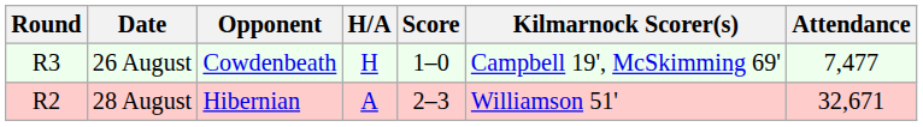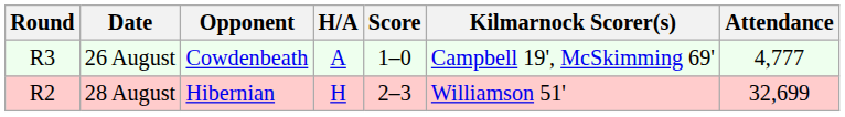 <table class="wikitable" style="text-align:center">
 <tr>
 <th>Round</th>
 <th>Date</th>
 <th>Opponent</th>
 <th>H/A</th>
 <th>Score</th>
 <th>Kilmarnock Scorer(s)</th>
 <th>Attendance</th>
 </tr>
 <tr bgcolor=#EEFFEE>
 <td>R3</td>
 <td align=left>26 August</td>
 <td align=left><a href='#'>Cowdenbeath</a></td>
-<td><a href='#'>H</a></td>
+<td><a href='#'>A</a></td>
 <td>1–0</td>
 <td align=left><a href='#'>Campbell</a> 19', <a href='#'>McSkimming</a> 69'</td>
-<td>7,477</td>
+<td>4,777</td>
 </tr>
 <tr bgcolor=#FFCCCC>
 <td>R2</td>
 <td align=left>28 August</td>
 <td align=left><a href='#'>Hibernian</a></td>
-<td><a href='#'>A</a></td>
+<td><a href='#'>H</a></td>
 <td>2–3</td>
 <td align=left><a href='#'>Williamson</a> 51'</td>
-<td>32,671</td>
+<td>32,699</td>
 </tr>
 </table>
